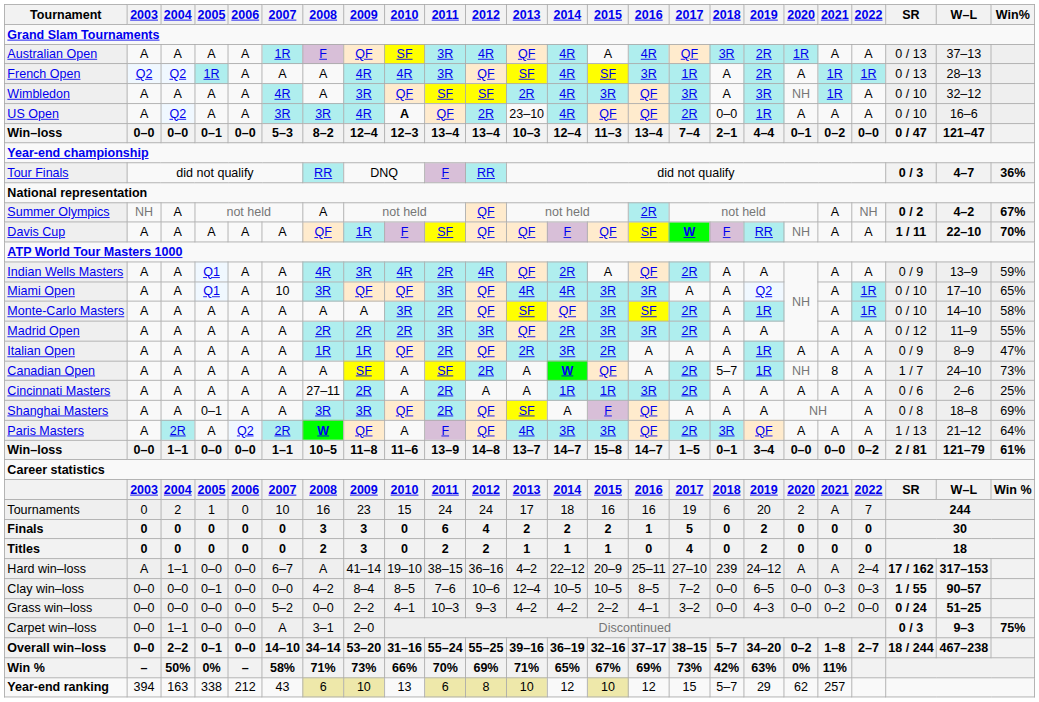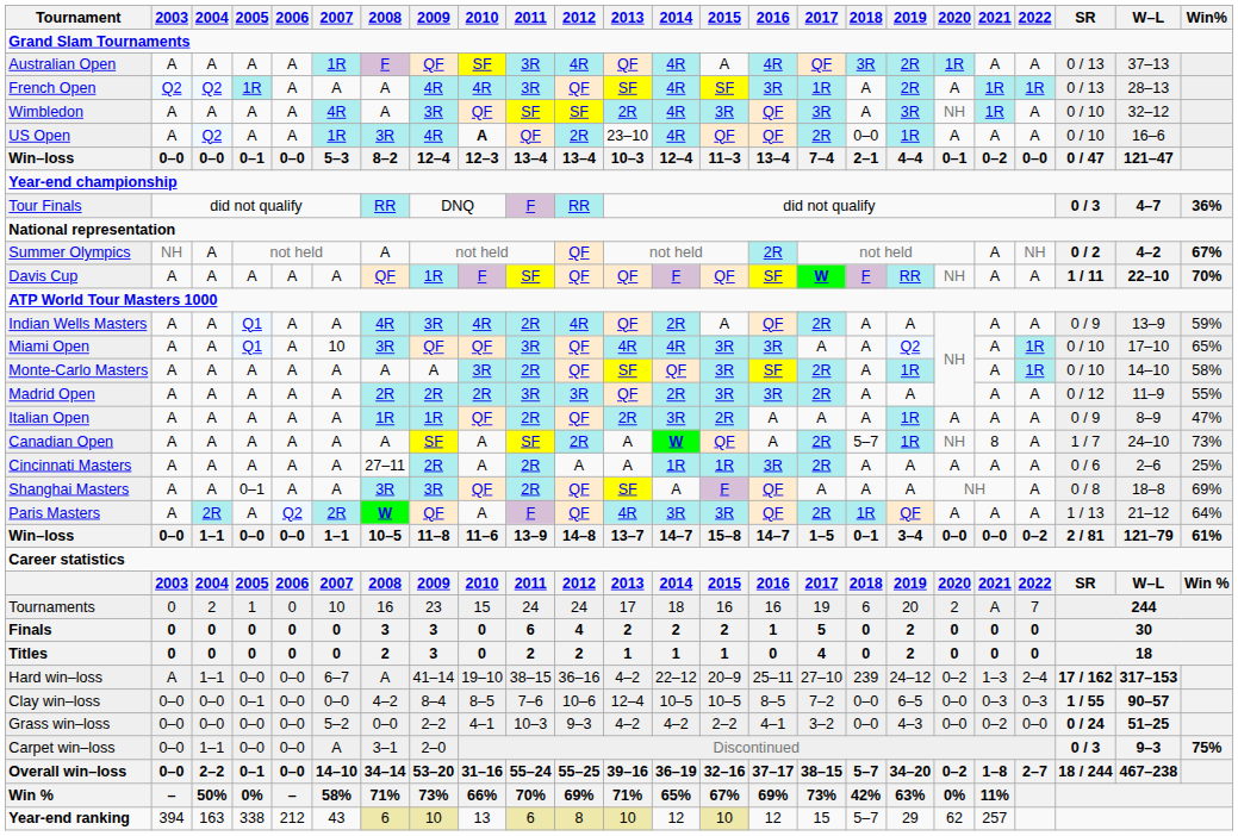 <table class="nowrap wikitable" style=text-align:center;font-size:90%>
 <tr>
 <th>Tournament</th>
 <th><a href='#'>2003</a></th>
 <th><a href='#'>2004</a></th>
 <th><a href='#'>2005</a></th>
 <th><a href='#'>2006</a></th>
 <th><a href='#'>2007</a></th>
 <th><a href='#'>2008</a></th>
 <th><a href='#'>2009</a></th>
 <th><a href='#'>2010</a></th>
 <th><a href='#'>2011</a></th>
 <th><a href='#'>2012</a></th>
 <th><a href='#'>2013</a></th>
 <th><a href='#'>2014</a></th>
 <th><a href='#'>2015</a></th>
 <th><a href='#'>2016</a></th>
 <th><a href='#'>2017</a></th>
 <th><a href='#'>2018</a></th>
 <th><a href='#'>2019</a></th>
 <th><a href='#'>2020</a></th>
 <th><a href='#'>2021</a></th>
 <th><a href='#'>2022</a></th>
 <th>SR</th>
 <th>W–L</th>
 <th>Win%</th>
 </tr>
 <tr>
 <td colspan=24 align=left><strong><a href='#'>Grand Slam Tournaments</a></strong></td>
 </tr>
 <tr>
 <td bgcolor=efefef align=left><a href='#'>Australian Open</a></td>
 <td>A</td>
 <td>A</td>
 <td>A</td>
 <td>A</td>
 <td bgcolor=afeeee><a href='#'>1R</a></td>
 <td bgcolor=thistle><a href='#'>F</a></td>
 <td bgcolor=ffebcd><a href='#'>QF</a></td>
 <td bgcolor=yellow><a href='#'>SF</a></td>
 <td bgcolor=afeeee><a href='#'>3R</a></td>
 <td bgcolor=afeeee><a href='#'>4R</a></td>
 <td bgcolor=ffebcd><a href='#'>QF</a></td>
 <td bgcolor=afeeee><a href='#'>4R</a></td>
 <td>A</td>
 <td bgcolor=afeeee><a href='#'>4R</a></td>
 <td bgcolor=ffebcd><a href='#'>QF</a></td>
 <td bgcolor=afeeee><a href='#'>3R</a></td>
 <td bgcolor=afeeee><a href='#'>2R</a></td>
 <td bgcolor=afeeee><a href='#'>1R</a></td>
 <td>A</td>
 <td>A</td>
 <td bgcolor=efefef>0 / 13</td>
 <td bgcolor=efefef>37–13</td>
 <td bgcolor=efefef></td>
 </tr>
 <tr>
 <td bgcolor=efefef align=left><a href='#'>French Open</a></td>
 <td bgcolor=f0f8ff><a href='#'>Q2</a></td>
 <td bgcolor=f0f8ff><a href='#'>Q2</a></td>
 <td bgcolor=afeeee><a href='#'>1R</a></td>
 <td>A</td>
 <td>A</td>
 <td>A</td>
 <td bgcolor=afeeee><a href='#'>4R</a></td>
 <td bgcolor=afeeee><a href='#'>4R</a></td>
 <td bgcolor=afeeee><a href='#'>3R</a></td>
 <td bgcolor=ffebcd><a href='#'>QF</a></td>
 <td bgcolor=yellow><a href='#'>SF</a></td>
 <td bgcolor=afeeee><a href='#'>4R</a></td>
 <td bgcolor=yellow><a href='#'>SF</a></td>
 <td bgcolor=afeeee><a href='#'>3R</a></td>
 <td bgcolor=afeeee><a href='#'>1R</a></td>
 <td>A</td>
 <td bgcolor=afeeee><a href='#'>2R</a></td>
 <td>A</td>
 <td bgcolor=afeeee><a href='#'>1R</a></td>
 <td bgcolor=afeeee><a href='#'>1R</a></td>
 <td bgcolor=efefef>0 / 13</td>
 <td bgcolor=efefef>28–13</td>
 <td bgcolor=efefef></td>
 </tr>
 <tr>
 <td bgcolor=efefef align=left><a href='#'>Wimbledon</a></td>
 <td>A</td>
 <td>A</td>
 <td>A</td>
 <td>A</td>
 <td bgcolor=afeeee><a href='#'>4R</a></td>
 <td>A</td>
 <td bgcolor=afeeee><a href='#'>3R</a></td>
 <td bgcolor=ffebcd><a href='#'>QF</a></td>
 <td bgcolor=yellow><a href='#'>SF</a></td>
 <td bgcolor=yellow><a href='#'>SF</a></td>
 <td bgcolor=afeeee><a href='#'>2R</a></td>
 <td bgcolor=afeeee><a href='#'>4R</a></td>
 <td bgcolor=afeeee><a href='#'>3R</a></td>
 <td bgcolor=ffebcd><a href='#'>QF</a></td>
 <td bgcolor=afeeee><a href='#'>3R</a></td>
 <td>A</td>
 <td bgcolor=afeeee><a href='#'>3R</a></td>
 <td style=color:#767676>NH</td>
 <td bgcolor=afeeee><a href='#'>1R</a></td>
 <td>A</td>
 <td bgcolor=efefef>0 / 10</td>
 <td bgcolor=efefef>32–12</td>
 <td bgcolor=efefef></td>
 </tr>
 <tr>
 <td bgcolor=efefef align=left><a href='#'>US Open</a></td>
 <td>A</td>
 <td bgcolor=f0f8ff><a href='#'>Q2</a></td>
 <td>A</td>
 <td>A</td>
-<td bgcolor=afeeee><a href='#'>3R</a></td>
+<td bgcolor=afeeee><a href='#'>1R</a></td>
 <td bgcolor=afeeee><a href='#'>3R</a></td>
 <td bgcolor=afeeee><a href='#'>4R</a></td>
 <td><strong>A</strong></td>
 <td bgcolor=ffebcd><a href='#'>QF</a></td>
 <td bgcolor=afeeee><a href='#'>2R</a></td>
 <td>23–10</td>
 <td bgcolor=afeeee><a href='#'>4R</a></td>
 <td bgcolor=ffebcd><a href='#'>QF</a></td>
 <td bgcolor=ffebcd><a href='#'>QF</a></td>
 <td bgcolor=afeeee><a href='#'>2R</a></td>
 <td>0–0</td>
 <td bgcolor=afeeee><a href='#'>1R</a></td>
 <td>A</td>
 <td>A</td>
 <td>A</td>
 <td bgcolor=efefef>0 / 10</td>
 <td bgcolor=efefef>16–6</td>
 <td bgcolor=efefef></td>
 </tr>
 <tr>
 <th style=text-align:left>Win–loss</th>
 <th>0–0</th>
 <th>0–0</th>
 <th>0–1</th>
 <th>0–0</th>
 <th>5–3</th>
 <th>8–2</th>
 <th>12–4</th>
 <th>12–3</th>
 <th>13–4</th>
 <th>13–4</th>
 <th>10–3</th>
 <th>12–4</th>
 <th>11–3</th>
 <th>13–4</th>
 <th>7–4</th>
 <th>2–1</th>
 <th>4–4</th>
 <th>0–1</th>
 <th>0–2</th>
 <th>0–0</th>
 <th>0 / 47</th>
 <th>121–47</th>
 <th></th>
 </tr>
 <tr>
 <td colspan=24 align=left><strong><a href='#'>Year-end championship</a></strong></td>
 </tr>
 <tr>
 <td bgcolor=efefef align=left><a href='#'>Tour Finals</a></td>
 <td colspan=5>did not qualify</td>
 <td bgcolor=afeeee><a href='#'>RR</a></td>
 <td colspan=2>DNQ</td>
 <td bgcolor=thistle><a href='#'>F</a></td>
 <td bgcolor=afeeee><a href='#'>RR</a></td>
 <td colspan=10>did not qualify</td>
 <th>0 / 3</th>
 <th>4–7</th>
 <th>36%</th>
 </tr>
 <tr>
 <td colspan=24 align=left><strong>National representation</strong></td>
 </tr>
 <tr>
 <td bgcolor=efefef align=left><a href='#'>Summer Olympics</a></td>
 <td colspan=1 style=color:#767676>NH</td>
 <td>A</td>
 <td colspan=3 style=color:#767676>not held</td>
 <td>A</td>
 <td colspan=3 style=color:#767676>not held</td>
 <td bgcolor=ffebcd><a href='#'>QF</a></td>
 <td colspan=3 style=color:#767676>not held</td>
 <td bgcolor=afeeee><a href='#'>2R</a></td>
 <td colspan=4 style=color:#767676>not held</td>
 <td>A</td>
 <td colspan=1 style=color:#767676>NH</td>
 <th>0 / 2</th>
 <th>4–2</th>
 <th>67%</th>
 </tr>
 <tr>
 <td bgcolor=efefef align=left><a href='#'>Davis Cup</a></td>
 <td>A</td>
 <td>A</td>
 <td>A</td>
 <td>A</td>
 <td>A</td>
 <td bgcolor=ffebcd><a href='#'>QF</a></td>
 <td bgcolor=afeeee><a href='#'>1R</a></td>
 <td bgcolor=thistle><a href='#'>F</a></td>
 <td bgcolor=yellow><a href='#'>SF</a></td>
 <td bgcolor=ffebcd><a href='#'>QF</a></td>
 <td bgcolor=ffebcd><a href='#'>QF</a></td>
 <td bgcolor=thistle><a href='#'>F</a></td>
 <td bgcolor=ffebcd><a href='#'>QF</a></td>
 <td bgcolor=yellow><a href='#'>SF</a></td>
 <td bgcolor=lime><a href='#'><strong>W</strong></a></td>
 <td bgcolor=thistle><a href='#'>F</a></td>
 <td style=background:#afeeee><a href='#'>RR</a></td>
 <td style=color:#767676>NH</td>
 <td>A</td>
 <td>A</td>
 <th>1 / 11</th>
 <th>22–10</th>
 <th>70%</th>
 </tr>
 <tr>
 <td colspan=24 align=left><strong><a href='#'>ATP World Tour Masters 1000</a></strong></td>
 </tr>
 <tr>
 <td bgcolor=efefef align=left><a href='#'>Indian Wells Masters</a></td>
 <td>A</td>
 <td>A</td>
 <td bgcolor=f0f8ff><a href='#'>Q1</a></td>
 <td>A</td>
 <td>A</td>
 <td bgcolor=afeeee><a href='#'>4R</a></td>
 <td bgcolor=afeeee><a href='#'>3R</a></td>
 <td bgcolor=afeeee><a href='#'>4R</a></td>
 <td bgcolor=afeeee><a href='#'>2R</a></td>
 <td bgcolor=afeeee><a href='#'>4R</a></td>
 <td bgcolor=ffebcd><a href='#'>QF</a></td>
 <td bgcolor=afeeee><a href='#'>2R</a></td>
 <td>A</td>
 <td bgcolor=ffebcd><a href='#'>QF</a></td>
 <td bgcolor=afeeee><a href='#'>2R</a></td>
 <td>A</td>
 <td>A</td>
 <td rowspan="4" style="color:#767676">NH</td>
 <td>A</td>
 <td>A</td>
 <td bgcolor=efefef>0 / 9</td>
 <td bgcolor=efefef>13–9</td>
 <td bgcolor=efefef>59%</td>
 </tr>
 <tr>
 <td bgcolor=efefef align=left><a href='#'>Miami Open</a></td>
 <td>A</td>
 <td>A</td>
 <td bgcolor=f0f8ff><a href='#'>Q1</a></td>
 <td>A</td>
 <td>10</td>
 <td bgcolor=afeeee><a href='#'>3R</a></td>
 <td bgcolor=ffebcd><a href='#'>QF</a></td>
 <td bgcolor=ffebcd><a href='#'>QF</a></td>
 <td bgcolor=afeeee><a href='#'>3R</a></td>
 <td bgcolor=ffebcd><a href='#'>QF</a></td>
 <td bgcolor=afeeee><a href='#'>4R</a></td>
 <td bgcolor=afeeee><a href='#'>4R</a></td>
 <td bgcolor=afeeee><a href='#'>3R</a></td>
 <td bgcolor=afeeee><a href='#'>3R</a></td>
 <td>A</td>
 <td>A</td>
 <td bgcolor=f0f8ff><a href='#'>Q2</a></td>
 <td>A</td>
 <td bgcolor=afeeee><a href='#'>1R</a></td>
 <td bgcolor=efefef>0 / 10</td>
 <td bgcolor=efefef>17–10</td>
 <td bgcolor=efefef>65%</td>
 </tr>
 <tr>
 <td bgcolor=efefef align=left><a href='#'>Monte-Carlo Masters</a></td>
 <td>A</td>
 <td>A</td>
 <td>A</td>
 <td>A</td>
 <td>A</td>
 <td>A</td>
 <td>A</td>
 <td bgcolor=afeeee><a href='#'>3R</a></td>
 <td bgcolor=afeeee><a href='#'>2R</a></td>
 <td bgcolor=ffebcd><a href='#'>QF</a></td>
 <td bgcolor=yellow><a href='#'>SF</a></td>
 <td bgcolor=ffebcd><a href='#'>QF</a></td>
 <td bgcolor=afeeee><a href='#'>3R</a></td>
 <td bgcolor=yellow><a href='#'>SF</a></td>
 <td bgcolor=afeeee><a href='#'>2R</a></td>
 <td>A</td>
 <td bgcolor=afeeee><a href='#'>1R</a></td>
 <td>A</td>
 <td bgcolor=afeeee><a href='#'>1R</a></td>
 <td bgcolor=efefef>0 / 10</td>
 <td bgcolor=efefef>14–10</td>
 <td bgcolor=efefef>58%</td>
 </tr>
 <tr>
 <td bgcolor=efefef align=left><a href='#'>Madrid Open</a></td>
 <td>A</td>
 <td>A</td>
 <td>A</td>
 <td>A</td>
 <td>A</td>
 <td bgcolor=afeeee><a href='#'>2R</a></td>
 <td bgcolor=afeeee><a href='#'>2R</a></td>
 <td bgcolor=afeeee><a href='#'>2R</a></td>
 <td bgcolor=afeeee><a href='#'>3R</a></td>
 <td bgcolor=afeeee><a href='#'>3R</a></td>
 <td bgcolor=ffebcd><a href='#'>QF</a></td>
 <td bgcolor=afeeee><a href='#'>2R</a></td>
 <td bgcolor=afeeee><a href='#'>3R</a></td>
 <td bgcolor=afeeee><a href='#'>3R</a></td>
 <td bgcolor=afeeee><a href='#'>2R</a></td>
 <td>A</td>
 <td>A</td>
 <td>A</td>
 <td>A</td>
 <td bgcolor=efefef>0 / 12</td>
 <td bgcolor=efefef>11–9</td>
 <td bgcolor=efefef>55%</td>
 </tr>
 <tr>
 <td bgcolor=efefef align=left><a href='#'>Italian Open</a></td>
 <td>A</td>
 <td>A</td>
 <td>A</td>
 <td>A</td>
 <td>A</td>
 <td bgcolor=afeeee><a href='#'>1R</a></td>
 <td bgcolor=afeeee><a href='#'>1R</a></td>
 <td bgcolor=ffebcd><a href='#'>QF</a></td>
 <td bgcolor=afeeee><a href='#'>2R</a></td>
 <td bgcolor=ffebcd><a href='#'>QF</a></td>
 <td bgcolor=afeeee><a href='#'>2R</a></td>
 <td bgcolor=afeeee><a href='#'>3R</a></td>
 <td bgcolor=afeeee><a href='#'>2R</a></td>
 <td>A</td>
 <td>A</td>
 <td>A</td>
 <td bgcolor=afeeee><a href='#'>1R</a></td>
 <td>A</td>
 <td>A</td>
 <td>A</td>
 <td bgcolor=efefef>0 / 9</td>
 <td bgcolor=efefef>8–9</td>
 <td bgcolor=efefef>47%</td>
 </tr>
 <tr>
 <td bgcolor=efefef align=left><a href='#'>Canadian Open</a></td>
 <td>A</td>
 <td>A</td>
 <td>A</td>
 <td>A</td>
 <td>A</td>
 <td>A</td>
 <td bgcolor=yellow><a href='#'>SF</a></td>
 <td>A</td>
 <td bgcolor=yellow><a href='#'>SF</a></td>
 <td bgcolor=afeeee><a href='#'>2R</a></td>
 <td>A</td>
 <td bgcolor=lime><a href='#'><strong>W</strong></a></td>
 <td bgcolor=ffebcd><a href='#'>QF</a></td>
 <td>A</td>
 <td bgcolor=afeeee><a href='#'>2R</a></td>
 <td>5–7</td>
 <td bgcolor=afeeee><a href='#'>1R</a></td>
 <td style=color:#767676>NH</td>
 <td>8</td>
 <td>A</td>
 <td bgcolor=efefef>1 / 7</td>
 <td bgcolor=efefef>24–10</td>
 <td bgcolor=efefef>73%</td>
 </tr>
 <tr>
 <td bgcolor=efefef align=left><a href='#'>Cincinnati Masters</a></td>
 <td>A</td>
 <td>A</td>
 <td>A</td>
 <td>A</td>
 <td>A</td>
 <td>27–11</td>
 <td bgcolor=afeeee><a href='#'>2R</a></td>
 <td>A</td>
 <td bgcolor=afeeee><a href='#'>2R</a></td>
 <td>A</td>
 <td>A</td>
 <td bgcolor=afeeee><a href='#'>1R</a></td>
 <td bgcolor=afeeee><a href='#'>1R</a></td>
 <td bgcolor=afeeee><a href='#'>3R</a></td>
 <td bgcolor=afeeee><a href='#'>2R</a></td>
 <td>A</td>
 <td>A</td>
 <td>A</td>
 <td>A</td>
 <td>A</td>
 <td bgcolor=efefef>0 / 6</td>
 <td bgcolor=efefef>2–6</td>
 <td bgcolor=efefef>25%</td>
 </tr>
 <tr>
 <td bgcolor=efefef align=left><a href='#'>Shanghai Masters</a></td>
 <td>A</td>
 <td>A</td>
 <td>0–1</td>
 <td>A</td>
 <td>A</td>
 <td bgcolor=afeeee><a href='#'>3R</a></td>
 <td bgcolor=afeeee><a href='#'>3R</a></td>
 <td bgcolor=ffebcd><a href='#'>QF</a></td>
 <td bgcolor=afeeee><a href='#'>2R</a></td>
 <td bgcolor=ffebcd><a href='#'>QF</a></td>
 <td bgcolor=yellow><a href='#'>SF</a></td>
 <td>A</td>
 <td bgcolor=thistle><a href='#'>F</a></td>
 <td bgcolor=ffebcd><a href='#'>QF</a></td>
 <td>A</td>
 <td>A</td>
 <td>A</td>
 <td colspan="2" style="color:#767676">NH</td>
 <td>A</td>
 <td bgcolor=efefef>0 / 8</td>
 <td bgcolor=efefef>18–8</td>
 <td bgcolor=efefef>69%</td>
 </tr>
 <tr>
 <td bgcolor=efefef align=left><a href='#'>Paris Masters</a></td>
 <td>A</td>
 <td bgcolor=afeeee><a href='#'>2R</a></td>
 <td>A</td>
 <td bgcolor=f0f8ff><a href='#'>Q2</a></td>
 <td bgcolor=afeeee><a href='#'>2R</a></td>
 <td bgcolor=lime><a href='#'><strong>W</strong></a></td>
 <td bgcolor=ffebcd><a href='#'>QF</a></td>
 <td>A</td>
 <td bgcolor=thistle><a href='#'>F</a></td>
 <td bgcolor=ffebcd><a href='#'>QF</a></td>
 <td bgcolor=afeeee><a href='#'>4R</a></td>
 <td bgcolor=afeeee><a href='#'>3R</a></td>
 <td bgcolor=afeeee><a href='#'>3R</a></td>
 <td bgcolor=ffebcd><a href='#'>QF</a></td>
 <td bgcolor=afeeee><a href='#'>2R</a></td>
-<td bgcolor=afeeee><a href='#'>3R</a></td>
+<td bgcolor=afeeee><a href='#'>1R</a></td>
 <td bgcolor=ffebcd><a href='#'>QF</a></td>
 <td>A</td>
 <td>A</td>
 <td>A</td>
 <td bgcolor=efefef>1 / 13</td>
 <td bgcolor=efefef>21–12</td>
 <td bgcolor=efefef>64%</td>
 </tr>
 <tr>
 <th style=text-align:left>Win–loss</th>
 <th>0–0</th>
 <th>1–1</th>
 <th>0–0</th>
 <th>0–0</th>
 <th>1–1</th>
 <th>10–5</th>
 <th>11–8</th>
 <th>11–6</th>
 <th>13–9</th>
 <th>14–8</th>
 <th>13–7</th>
 <th>14–7</th>
 <th>15–8</th>
 <th>14–7</th>
 <th>1–5</th>
 <th>0–1</th>
 <th>3–4</th>
 <th>0–0</th>
 <th>0–0</th>
 <th>0–2</th>
 <th>2 / 81</th>
 <th>121–79</th>
 <th>61%</th>
 </tr>
 <tr>
 <td colspan=24 align=left><strong>Career statistics</strong></td>
 </tr>
 <tr>
 <th></th>
 <th><a href='#'>2003</a></th>
 <th><a href='#'>2004</a></th>
 <th><a href='#'>2005</a></th>
 <th><a href='#'>2006</a></th>
 <th><a href='#'>2007</a></th>
 <th><a href='#'>2008</a></th>
 <th><a href='#'>2009</a></th>
 <th><a href='#'>2010</a></th>
 <th><a href='#'>2011</a></th>
 <th><a href='#'>2012</a></th>
 <th><a href='#'>2013</a></th>
 <th><a href='#'>2014</a></th>
 <th><a href='#'>2015</a></th>
 <th><a href='#'>2016</a></th>
 <th><a href='#'>2017</a></th>
 <th><a href='#'>2018</a></th>
 <th><a href='#'>2019</a></th>
 <th><a href='#'>2020</a></th>
 <th><a href='#'>2021</a></th>
 <th><a href='#'>2022</a></th>
 <th>SR</th>
 <th>W–L</th>
 <th>Win %</th>
 </tr>
 <tr bgcolor="efefef">
 <td style="text-align:left">Tournaments</td>
 <td>0</td>
 <td>2</td>
 <td>1</td>
 <td>0</td>
 <td>10</td>
 <td>16</td>
 <td>23</td>
 <td>15</td>
 <td>24</td>
 <td>24</td>
 <td>17</td>
 <td>18</td>
 <td>16</td>
 <td>16</td>
 <td>19</td>
 <td>6</td>
 <td>20</td>
 <td>2</td>
 <td>A</td>
 <td>7</td>
 <td colspan="3"><strong>244</strong></td>
 </tr>
 <tr bgcolor=efefef>
 <th style=text-align:left>Finals</th>
 <th>0</th>
 <th>0</th>
 <th>0</th>
 <th>0</th>
 <th>0</th>
 <th>3</th>
 <th>3</th>
 <th>0</th>
 <th>6</th>
 <th>4</th>
 <th>2</th>
 <th>2</th>
 <th>2</th>
 <th>1</th>
 <th>5</th>
 <th>0</th>
 <th>2</th>
 <th>0</th>
 <th>0</th>
 <th>0</th>
 <th colspan=3>30</th>
 </tr>
 <tr bgcolor=efefef>
 <th style=text-align:left>Titles</th>
 <th>0</th>
 <th>0</th>
 <th>0</th>
 <th>0</th>
 <th>0</th>
 <th>2</th>
 <th>3</th>
 <th>0</th>
 <th>2</th>
 <th>2</th>
 <th>1</th>
 <th>1</th>
 <th>1</th>
 <th>0</th>
 <th>4</th>
 <th>0</th>
 <th>2</th>
 <th>0</th>
 <th>0</th>
 <th>0</th>
 <th colspan=3>18</th>
 </tr>
 <tr bgcolor=efefef>
 <td align=left>Hard win–loss</td>
 <td>A</td>
 <td>1–1</td>
 <td>0–0</td>
 <td>0–0</td>
 <td>6–7</td>
 <td>A</td>
 <td>41–14</td>
 <td>19–10</td>
 <td>38–15</td>
 <td>36–16</td>
 <td>4–2</td>
 <td>22–12</td>
 <td>20–9</td>
 <td>25–11</td>
 <td>27–10</td>
 <td>239</td>
 <td>24–12</td>
-<td>A</td>
-<td>A</td>
+<td>0–2</td>
+<td>1–3</td>
 <td>2–4</td>
 <th>17 / 162</th>
 <th>317–153</th>
 <th></th>
 </tr>
 <tr bgcolor=efefef>
 <td align=left>Clay win–loss</td>
 <td>0–0</td>
 <td>0–0</td>
 <td>0–1</td>
 <td>0–0</td>
 <td>0–0</td>
 <td>4–2</td>
 <td>8–4</td>
 <td>8–5</td>
 <td>7–6</td>
 <td>10–6</td>
 <td>12–4</td>
 <td>10–5</td>
 <td>10–5</td>
 <td>8–5</td>
 <td>7–2</td>
 <td>0–0</td>
 <td>6–5</td>
 <td>0–0</td>
 <td>0–3</td>
 <td>0–3</td>
 <th>1 / 55</th>
 <th>90–57</th>
 <th></th>
 </tr>
 <tr bgcolor=efefef>
 <td align=left>Grass win–loss</td>
 <td>0–0</td>
 <td>0–0</td>
 <td>0–0</td>
 <td>0–0</td>
 <td>5–2</td>
 <td>0–0</td>
 <td>2–2</td>
 <td>4–1</td>
 <td>10–3</td>
 <td>9–3</td>
 <td>4–2</td>
 <td>4–2</td>
 <td>2–2</td>
 <td>4–1</td>
 <td>3–2</td>
 <td>0–0</td>
 <td>4–3</td>
 <td>0–0</td>
 <td>0–2</td>
 <td>0–0</td>
 <th>0 / 24</th>
 <th>51–25</th>
 <th></th>
 </tr>
 <tr bgcolor=efefef>
 <td align=left>Carpet win–loss</td>
 <td>0–0</td>
 <td>1–1</td>
 <td>0–0</td>
 <td>0–0</td>
 <td>A</td>
 <td>3–1</td>
 <td>2–0</td>
 <td colspan="13" style="color:#767676">Discontinued</td>
 <th>0 / 3</th>
 <th>9–3</th>
 <th>75%</th>
 </tr>
 <tr>
 <th style=text-align:left>Overall win–loss</th>
 <th>0–0</th>
 <th>2–2</th>
 <th>0–1</th>
 <th>0–0</th>
 <th>14–10</th>
 <th>34–14</th>
 <th>53–20</th>
 <th>31–16</th>
 <th>55–24</th>
 <th>55–25</th>
 <th>39–16</th>
 <th>36–19</th>
 <th>32–16</th>
 <th>37–17</th>
 <th>38–15</th>
 <th>5–7</th>
 <th>34–20</th>
 <th>0–2</th>
 <th>1–8</th>
 <th>2–7</th>
 <th>18 / 244</th>
 <th>467–238</th>
 <th></th>
 </tr>
 <tr>
 <th style=text-align:left>Win %</th>
 <th>–</th>
 <th>50%</th>
 <th>0%</th>
 <th>–</th>
 <th>58%</th>
 <th>71%</th>
 <th>73%</th>
 <th>66%</th>
 <th>70%</th>
 <th>69%</th>
 <th>71%</th>
 <th>65%</th>
 <th>67%</th>
 <th>69%</th>
 <th>73%</th>
 <th>42%</th>
 <th>63%</th>
 <th>0%</th>
 <th>11%</th>
 <th></th>
 <th colspan=3></th>
 </tr>
 <tr>
 <td align=left><strong>Year-end ranking</strong></td>
 <td>394</td>
 <td>163</td>
 <td>338</td>
 <td>212</td>
 <td>43</td>
 <td bgcolor=eee8aa>6</td>
 <td bgcolor=eee8aa>10</td>
 <td>13</td>
 <td bgcolor=eee8aa>6</td>
 <td bgcolor=eee8aa>8</td>
 <td bgcolor=eee8aa>10</td>
 <td>12</td>
 <td bgcolor=eee8aa>10</td>
 <td>12</td>
 <td>15</td>
 <td>5–7</td>
 <td>29</td>
 <td>62</td>
 <td>257</td>
 <td></td>
 <td colspan=3></td>
 </tr>
 </table>
